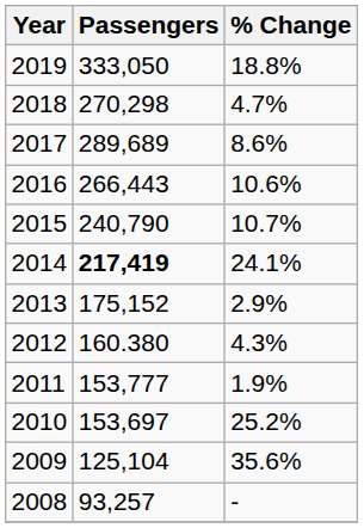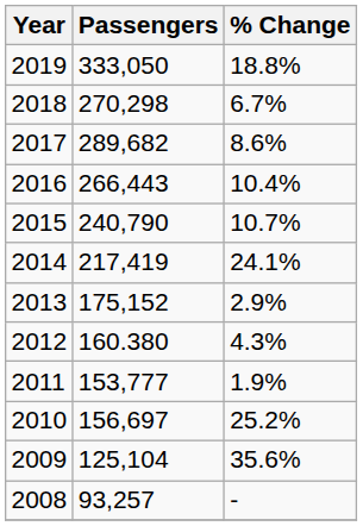 <table class="wikitable" style="font-size: 100%">
 <tr>
 <th>Year</th>
 <th>Passengers</th>
 <th>% Change</th>
 </tr>
 <tr>
 <td>2019</td>
 <td>333,050</td>
 <td> 18.8%</td>
 </tr>
 <tr>
 <td>2018</td>
 <td>270,298</td>
-<td> 4.7%</td>
+<td> 6.7%</td>
 </tr>
 <tr>
 <td>2017</td>
-<td>289,689</td>
+<td>289,682</td>
 <td> 8.6%</td>
 </tr>
 <tr>
 <td>2016</td>
 <td>266,443</td>
-<td> 10.6%</td>
+<td> 10.4%</td>
 </tr>
 <tr>
 <td>2015</td>
 <td>240,790</td>
 <td> 10.7%</td>
 </tr>
 <tr>
 <td>2014</td>
-<td><strong>217,419</strong></td>
+<td>217,419</td>
 <td> 24.1%</td>
 </tr>
 <tr>
 <td>2013</td>
 <td>175,152</td>
 <td> 2.9%</td>
 </tr>
 <tr>
 <td>2012</td>
 <td>160.380</td>
 <td> 4.3%</td>
 </tr>
 <tr>
 <td>2011</td>
 <td>153,777</td>
 <td> 1.9%</td>
 </tr>
 <tr>
 <td>2010</td>
-<td>153,697</td>
+<td>156,697</td>
 <td> 25.2%</td>
 </tr>
 <tr>
 <td>2009</td>
 <td>125,104</td>
 <td> 35.6%</td>
 </tr>
 <tr>
 <td>2008</td>
 <td>93,257</td>
 <td>-</td>
 </tr>
 <tr>
 </tr>
 </table>
